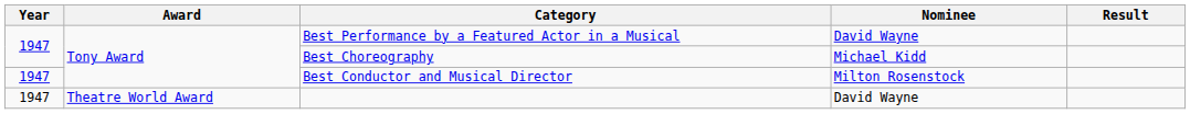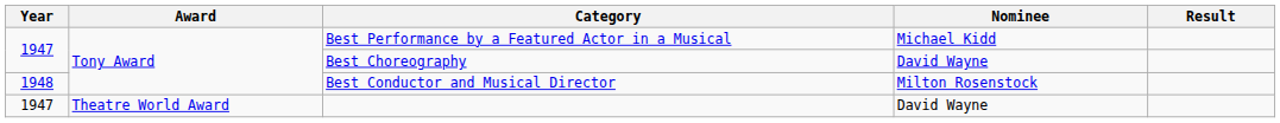 <table class="wikitable" width="95%">
 <tr>
 <th width="5%">Year</th>
 <th width="20%">Award</th>
 <th width="45%">Category</th>
 <th width="20%">Nominee</th>
 <th width="10%">Result</th>
 </tr>
 <tr>
 <td rowspan="2" align="center"><a href='#'>1947</a></td>
 <td rowspan="3"><a href='#'>Tony Award</a></td>
 <td><a href='#'>Best Performance by a Featured Actor in a Musical</a></td>
+<td><a href='#'>Michael Kidd</a></td>
+<td></td>
+</tr>
+<tr>
+<td><a href='#'>Best Choreography</a></td>
 <td><a href='#'>David Wayne</a></td>
 <td></td>
 </tr>
 <tr>
-<td><a href='#'>Best Choreography</a></td>
-<td><a href='#'>Michael Kidd</a></td>
-<td></td>
-</tr>
-<tr>
-<td align="center"><a href='#'>1947</a></td>
+<td align="center"><a href='#'>1948</a></td>
 <td><a href='#'>Best Conductor and Musical Director</a></td>
 <td><a href='#'>Milton Rosenstock</a></td>
 <td></td>
 </tr>
 <tr>
 <td align="center">1947</td>
 <td><a href='#'>Theatre World Award</a></td>
 <td></td>
 <td>David Wayne</td>
 <td></td>
 </tr>
 </table>
